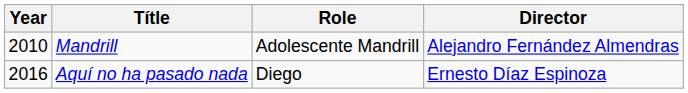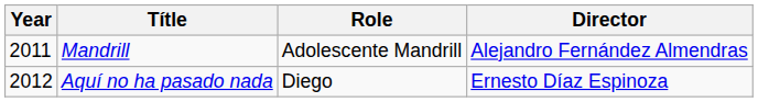 <table class="wikitable">
 <tr>
 <th>Year</th>
 <th>Títle</th>
 <th>Role</th>
 <th>Director</th>
 </tr>
 <tr>
-<td>2010</td>
+<td>2011</td>
 <td><em><a href='#'>Mandrill</a></em></td>
 <td>Adolescente Mandrill</td>
 <td><a href='#'>Alejandro Fernández Almendras</a></td>
 </tr>
 <tr>
-<td>2016</td>
+<td>2012</td>
 <td><em><a href='#'>Aquí no ha pasado nada</a></em></td>
 <td>Diego</td>
 <td><a href='#'>Ernesto Díaz Espinoza</a></td>
 </tr>
 </table>
